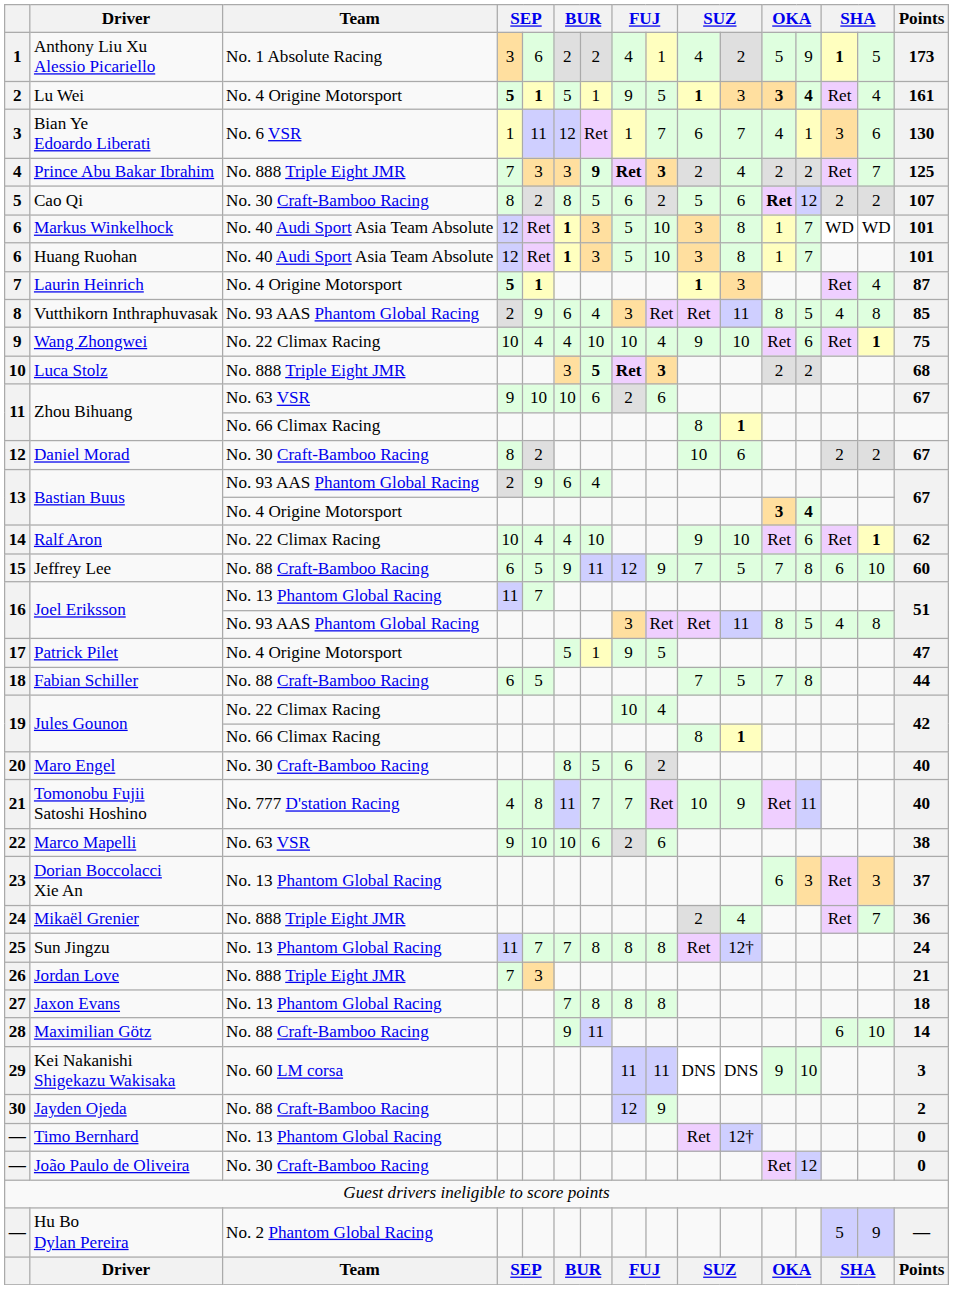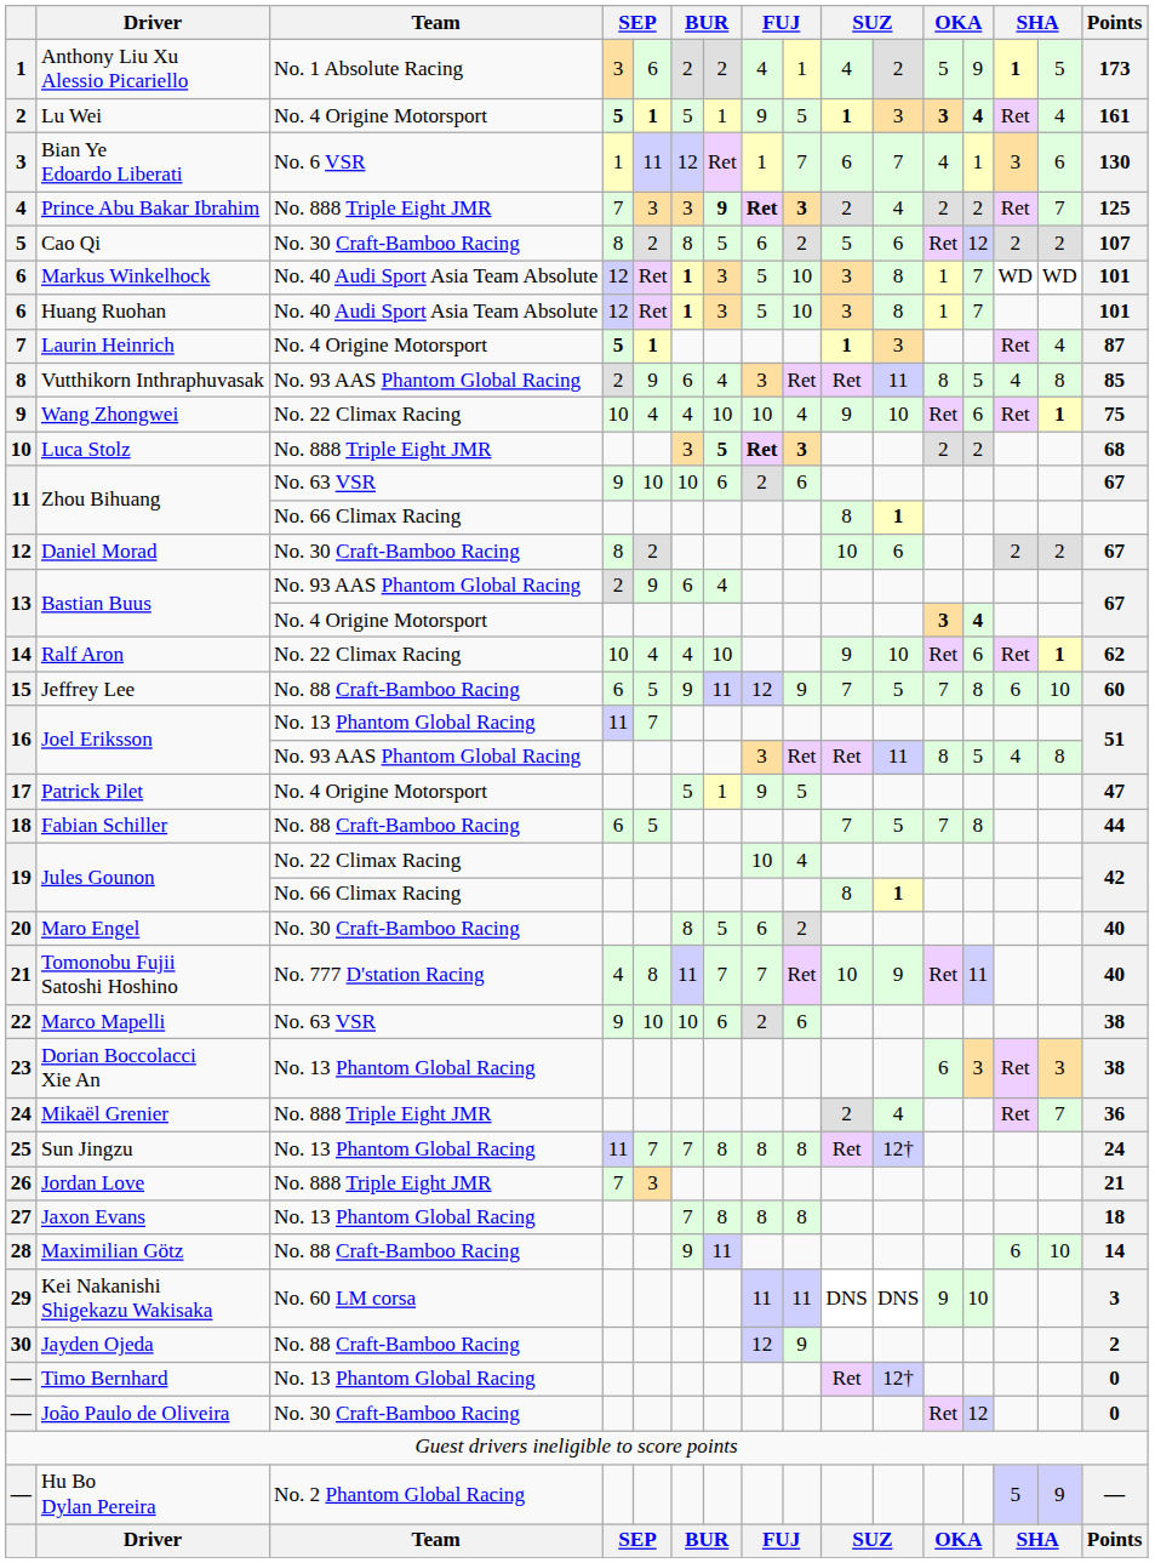 <table class="wikitable" style="font-size: 85%; text-align:center;">
 <tr>
 <th></th>
 <th>Driver</th>
 <th>Team</th>
 <th colspan="2"><a href='#'>SEP</a><br></th>
 <th colspan="2"><a href='#'>BUR</a><br></th>
 <th colspan="2"><a href='#'>FUJ</a><br></th>
 <th colspan="2"><a href='#'>SUZ</a><br></th>
 <th colspan="2"><a href='#'>OKA</a><br></th>
 <th colspan="2"><a href='#'>SHA</a><br></th>
 <th>Points</th>
 </tr>
 <tr>
 <th>1</th>
 <td align="left"> Anthony Liu Xu<br> <a href='#'>Alessio Picariello</a></td>
 <td align="left"> No. 1 Absolute Racing</td>
 <td style="background:#FFDF9F;">3</td>
 <td style="background:#DFFFDF;">6</td>
 <td style="background:#DFDFDF;">2</td>
 <td style="background:#DFDFDF;">2</td>
 <td style="background:#DFFFDF;">4</td>
 <td style="background:#FFFFBF;">1</td>
 <td style="background:#DFFFDF;">4</td>
 <td style="background:#DFDFDF;">2</td>
 <td style="background:#DFFFDF;">5</td>
 <td style="background:#DFFFDF;">9</td>
 <td style="background:#FFFFBF;"><strong>1</strong></td>
 <td style="background:#DFFFDF;">5</td>
 <th>173</th>
 </tr>
 <tr>
 <th>2</th>
 <td align="left"> Lu Wei</td>
 <td align="left"> No. 4 Origine Motorsport</td>
 <td style="background:#DFFFDF;"><strong>5</strong></td>
 <td style="background:#FFFFBF;"><strong>1</strong></td>
 <td style="background:#DFFFDF;">5</td>
 <td style="background:#FFFFBF;">1</td>
 <td style="background:#DFFFDF;">9</td>
 <td style="background:#DFFFDF;">5</td>
 <td style="background:#FFFFBF;"><strong>1</strong></td>
 <td style="background:#FFDF9F;">3</td>
 <td style="background:#FFDF9F;"><strong>3</strong></td>
 <td style="background:#DFFFDF;"><strong>4</strong></td>
 <td style="background:#EFCFFF;">Ret</td>
 <td style="background:#DFFFDF;">4</td>
 <th>161</th>
 </tr>
 <tr>
 <th>3</th>
 <td align="left"> Bian Ye<br> <a href='#'>Edoardo Liberati</a></td>
 <td align="left"> No. 6 <a href='#'>VSR</a></td>
 <td style="background:#FFFFBF;">1</td>
 <td style="background:#CFCFFF;">11</td>
 <td style="background:#CFCFFF;">12</td>
 <td style="background:#EFCFFF;">Ret</td>
 <td style="background:#FFFFBF;">1</td>
 <td style="background:#DFFFDF;">7</td>
 <td style="background:#DFFFDF;">6</td>
 <td style="background:#DFFFDF;">7</td>
 <td style="background:#DFFFDF;">4</td>
 <td style="background:#FFFFBF;">1</td>
 <td style="background:#FFDF9F;">3</td>
 <td style="background:#DFFFDF;">6</td>
 <th>130</th>
 </tr>
 <tr>
 <th>4</th>
 <td align="left"> <a href='#'>Prince Abu Bakar Ibrahim</a></td>
 <td align="left"> No. 888 <a href='#'>Triple Eight JMR</a></td>
 <td style="background:#DFFFDF;">7</td>
 <td style="background:#FFDF9F;">3</td>
 <td style="background:#FFDF9F;">3</td>
 <td style="background:#DFFFDF;"><strong>9</strong></td>
 <td style="background:#EFCFFF;"><strong>Ret</strong></td>
 <td style="background:#FFDF9F;"><strong>3</strong></td>
 <td style="background:#DFDFDF;">2</td>
 <td style="background:#DFFFDF;">4</td>
 <td style="background:#DFDFDF;">2</td>
 <td style="background:#DFDFDF;">2</td>
 <td style="background:#EFCFFF;">Ret</td>
 <td style="background:#DFFFDF;">7</td>
 <th>125</th>
 </tr>
 <tr>
 <th>5</th>
 <td align="left"> Cao Qi</td>
 <td align="left"> No. 30 <a href='#'>Craft-Bamboo Racing</a></td>
 <td style="background:#DFFFDF;">8</td>
 <td style="background:#DFDFDF;">2</td>
 <td style="background:#DFFFDF;">8</td>
 <td style="background:#DFFFDF;">5</td>
 <td style="background:#DFFFDF;">6</td>
 <td style="background:#DFDFDF;">2</td>
 <td style="background:#DFFFDF;">5</td>
 <td style="background:#DFFFDF;">6</td>
-<td style="background:#EFCFFF;"><strong>Ret</strong></td>
+<td style="background:#EFCFFF;">Ret</td>
 <td style="background:#CFCFFF;">12</td>
 <td style="background:#DFDFDF;">2</td>
 <td style="background:#DFDFDF;">2</td>
 <th>107</th>
 </tr>
 <tr>
 <th>6</th>
 <td align="left"> <a href='#'>Markus Winkelhock</a></td>
 <td align="left"> No. 40 <a href='#'>Audi Sport</a> Asia Team Absolute</td>
 <td style="background:#CFCFFF;">12</td>
 <td style="background:#EFCFFF;">Ret</td>
 <td style="background:#FFFFBF;"><strong>1</strong></td>
 <td style="background:#FFDF9F;">3</td>
 <td style="background:#DFFFDF;">5</td>
 <td style="background:#DFFFDF;">10</td>
 <td style="background:#FFDF9F;">3</td>
 <td style="background:#DFFFDF;">8</td>
 <td style="background:#FFFFBF;">1</td>
 <td style="background:#DFFFDF;">7</td>
 <td style="background:#FFFFFF;">WD</td>
 <td style="background:#FFFFFF;">WD</td>
 <th>101</th>
 </tr>
 <tr>
 <th>6</th>
 <td align="left"> Huang Ruohan</td>
 <td align="left"> No. 40 <a href='#'>Audi Sport</a> Asia Team Absolute</td>
 <td style="background:#CFCFFF;">12</td>
 <td style="background:#EFCFFF;">Ret</td>
 <td style="background:#FFFFBF;"><strong>1</strong></td>
 <td style="background:#FFDF9F;">3</td>
 <td style="background:#DFFFDF;">5</td>
 <td style="background:#DFFFDF;">10</td>
 <td style="background:#FFDF9F;">3</td>
 <td style="background:#DFFFDF;">8</td>
 <td style="background:#FFFFBF;">1</td>
 <td style="background:#DFFFDF;">7</td>
 <td></td>
 <td></td>
 <th>101</th>
 </tr>
 <tr>
 <th>7</th>
 <td align="left"> <a href='#'>Laurin Heinrich</a></td>
 <td align="left"> No. 4 Origine Motorsport</td>
 <td style="background:#DFFFDF;"><strong>5</strong></td>
 <td style="background:#FFFFBF;"><strong>1</strong></td>
 <td></td>
 <td></td>
 <td></td>
 <td></td>
 <td style="background:#FFFFBF;"><strong>1</strong></td>
 <td style="background:#FFDF9F;">3</td>
 <td></td>
 <td></td>
 <td style="background:#EFCFFF;">Ret</td>
 <td style="background:#DFFFDF;">4</td>
 <th>87</th>
 </tr>
 <tr>
 <th>8</th>
 <td align="left"> Vutthikorn Inthraphuvasak</td>
 <td align="left"> No. 93 AAS <a href='#'>Phantom Global Racing</a></td>
 <td style="background:#DFDFDF;">2</td>
 <td style="background:#DFFFDF;">9</td>
 <td style="background:#DFFFDF;">6</td>
 <td style="background:#DFFFDF;">4</td>
 <td style="background:#FFDF9F;">3</td>
 <td style="background:#EFCFFF;">Ret</td>
 <td style="background:#EFCFFF;">Ret</td>
 <td style="background:#CFCFFF;">11</td>
 <td style="background:#DFFFDF;">8</td>
 <td style="background:#DFFFDF;">5</td>
 <td style="background:#DFFFDF;">4</td>
 <td style="background:#DFFFDF;">8</td>
 <th>85</th>
 </tr>
 <tr>
 <th>9</th>
 <td align="left"> <a href='#'>Wang Zhongwei</a></td>
 <td align="left"> No. 22 Climax Racing</td>
 <td style="background:#DFFFDF;">10</td>
 <td style="background:#DFFFDF;">4</td>
 <td style="background:#DFFFDF;">4</td>
 <td style="background:#DFFFDF;">10</td>
 <td style="background:#DFFFDF;">10</td>
 <td style="background:#DFFFDF;">4</td>
 <td style="background:#DFFFDF;">9</td>
 <td style="background:#DFFFDF;">10</td>
 <td style="background:#EFCFFF;">Ret</td>
 <td style="background:#DFFFDF;">6</td>
 <td style="background:#EFCFFF;">Ret</td>
 <td style="background:#FFFFBF;"><strong>1</strong></td>
 <th>75</th>
 </tr>
 <tr>
 <th>10</th>
 <td align="left"> <a href='#'>Luca Stolz</a></td>
 <td align="left"> No. 888 <a href='#'>Triple Eight JMR</a></td>
 <td></td>
 <td></td>
 <td style="background:#FFDF9F;">3</td>
 <td style="background:#DFFFDF;"><strong>5</strong></td>
 <td style="background:#EFCFFF;"><strong>Ret</strong></td>
 <td style="background:#FFDF9F;"><strong>3</strong></td>
 <td></td>
 <td></td>
 <td style="background:#DFDFDF;">2</td>
 <td style="background:#DFDFDF;">2</td>
 <td></td>
 <td></td>
 <th>68</th>
 </tr>
 <tr>
 <th rowspan=2>11</th>
 <td align="left" rowspan=2> Zhou Bihuang</td>
 <td align="left"> No. 63 <a href='#'>VSR</a></td>
 <td style="background:#DFFFDF;">9</td>
 <td style="background:#DFFFDF;">10</td>
 <td style="background:#DFFFDF;">10</td>
 <td style="background:#DFFFDF;">6</td>
 <td style="background:#DFDFDF;">2</td>
 <td style="background:#DFFFDF;">6</td>
 <td></td>
 <td></td>
 <td></td>
 <td></td>
 <td></td>
 <td></td>
 <th>67</th>
 </tr>
 <tr>
 <td align="left"> No. 66 Climax Racing</td>
 <td></td>
 <td></td>
 <td></td>
 <td></td>
 <td></td>
 <td></td>
 <td style="background:#DFFFDF;">8</td>
 <td style="background:#FFFFBF;"><strong>1</strong></td>
 <td></td>
 <td></td>
 <td></td>
 <td></td>
 </tr>
 <tr>
 <th>12</th>
 <td align="left"> <a href='#'>Daniel Morad</a></td>
 <td align="left"> No. 30 <a href='#'>Craft-Bamboo Racing</a></td>
 <td style="background:#DFFFDF;">8</td>
 <td style="background:#DFDFDF;">2</td>
 <td></td>
 <td></td>
 <td></td>
 <td></td>
 <td style="background:#DFFFDF;">10</td>
 <td style="background:#DFFFDF;">6</td>
 <td></td>
 <td></td>
 <td style="background:#DFDFDF;">2</td>
 <td style="background:#DFDFDF;">2</td>
 <th>67</th>
 </tr>
 <tr>
 <th rowspan=2>13</th>
 <td align="left" rowspan=2> <a href='#'>Bastian Buus</a></td>
 <td align="left"> No. 93 AAS <a href='#'>Phantom Global Racing</a></td>
 <td style="background:#DFDFDF;">2</td>
 <td style="background:#DFFFDF;">9</td>
 <td style="background:#DFFFDF;">6</td>
 <td style="background:#DFFFDF;">4</td>
 <td></td>
 <td></td>
 <td></td>
 <td></td>
 <td></td>
 <td></td>
 <td></td>
 <td></td>
 <th rowspan=2>67</th>
 </tr>
 <tr>
 <td align="left"> No. 4 Origine Motorsport</td>
 <td></td>
 <td></td>
 <td></td>
 <td></td>
 <td></td>
 <td></td>
 <td></td>
 <td></td>
 <td style="background:#FFDF9F;"><strong>3</strong></td>
 <td style="background:#DFFFDF;"><strong>4</strong></td>
 <td></td>
 <td></td>
 </tr>
 <tr>
 <th>14</th>
 <td align="left"> <a href='#'>Ralf Aron</a></td>
 <td align="left"> No. 22 Climax Racing</td>
 <td style="background:#DFFFDF;">10</td>
 <td style="background:#DFFFDF;">4</td>
 <td style="background:#DFFFDF;">4</td>
 <td style="background:#DFFFDF;">10</td>
 <td></td>
 <td></td>
 <td style="background:#DFFFDF;">9</td>
 <td style="background:#DFFFDF;">10</td>
 <td style="background:#EFCFFF;">Ret</td>
 <td style="background:#DFFFDF;">6</td>
 <td style="background:#EFCFFF;">Ret</td>
 <td style="background:#FFFFBF;"><strong>1</strong></td>
 <th>62</th>
 </tr>
 <tr>
 <th>15</th>
 <td align="left"> Jeffrey Lee</td>
 <td align="left"> No. 88 <a href='#'>Craft-Bamboo Racing</a></td>
 <td style="background:#DFFFDF;">6</td>
 <td style="background:#DFFFDF;">5</td>
 <td style="background:#DFFFDF;">9</td>
 <td style="background:#CFCFFF;">11</td>
 <td style="background:#CFCFFF;">12</td>
 <td style="background:#DFFFDF;">9</td>
 <td style="background:#DFFFDF;">7</td>
 <td style="background:#DFFFDF;">5</td>
 <td style="background:#DFFFDF;">7</td>
 <td style="background:#DFFFDF;">8</td>
 <td style="background:#DFFFDF;">6</td>
 <td style="background:#DFFFDF;">10</td>
 <th>60</th>
 </tr>
 <tr>
 <th rowspan=2>16</th>
 <td align="left" rowspan=2> <a href='#'>Joel Eriksson</a></td>
 <td align="left"> No. 13 <a href='#'>Phantom Global Racing</a></td>
 <td style="background:#CFCFFF;">11</td>
 <td style="background:#DFFFDF;">7</td>
 <td></td>
 <td></td>
 <td></td>
 <td></td>
 <td></td>
 <td></td>
 <td></td>
 <td></td>
 <td></td>
 <td></td>
 <th rowspan=2>51</th>
 </tr>
 <tr>
 <td align="left"> No. 93 AAS <a href='#'>Phantom Global Racing</a></td>
 <td></td>
 <td></td>
 <td></td>
 <td></td>
 <td style="background:#FFDF9F;">3</td>
 <td style="background:#EFCFFF;">Ret</td>
 <td style="background:#EFCFFF;">Ret</td>
 <td style="background:#CFCFFF;">11</td>
 <td style="background:#DFFFDF;">8</td>
 <td style="background:#DFFFDF;">5</td>
 <td style="background:#DFFFDF;">4</td>
 <td style="background:#DFFFDF;">8</td>
 </tr>
 <tr>
 <th>17</th>
 <td align="left"> <a href='#'>Patrick Pilet</a></td>
 <td align="left"> No. 4 Origine Motorsport</td>
 <td></td>
 <td></td>
 <td style="background:#DFFFDF;">5</td>
 <td style="background:#FFFFBF;">1</td>
 <td style="background:#DFFFDF;">9</td>
 <td style="background:#DFFFDF;">5</td>
 <td></td>
 <td></td>
 <td></td>
 <td></td>
 <td></td>
 <td></td>
 <th>47</th>
 </tr>
 <tr>
 <th>18</th>
 <td align="left"> <a href='#'>Fabian Schiller</a></td>
 <td align="left"> No. 88 <a href='#'>Craft-Bamboo Racing</a></td>
 <td style="background:#DFFFDF;">6</td>
 <td style="background:#DFFFDF;">5</td>
 <td></td>
 <td></td>
 <td></td>
 <td></td>
 <td style="background:#DFFFDF;">7</td>
 <td style="background:#DFFFDF;">5</td>
 <td style="background:#DFFFDF;">7</td>
 <td style="background:#DFFFDF;">8</td>
 <td></td>
 <td></td>
 <th>44</th>
 </tr>
 <tr>
 <th rowspan=2>19</th>
 <td align="left" rowspan=2> <a href='#'>Jules Gounon</a></td>
 <td align="left"> No. 22 Climax Racing</td>
 <td></td>
 <td></td>
 <td></td>
 <td></td>
 <td style="background:#DFFFDF;">10</td>
 <td style="background:#DFFFDF;">4</td>
 <td></td>
 <td></td>
 <td></td>
 <td></td>
 <td></td>
 <td></td>
 <th rowspan=2>42</th>
 </tr>
 <tr>
 <td align="left"> No. 66 Climax Racing</td>
 <td></td>
 <td></td>
 <td></td>
 <td></td>
 <td></td>
 <td></td>
 <td style="background:#DFFFDF;">8</td>
 <td style="background:#FFFFBF;"><strong>1</strong></td>
 <td></td>
 <td></td>
 <td></td>
 <td></td>
 </tr>
 <tr>
 <th>20</th>
 <td align="left"> <a href='#'>Maro Engel</a></td>
 <td align="left"> No. 30 <a href='#'>Craft-Bamboo Racing</a></td>
 <td></td>
 <td></td>
 <td style="background:#DFFFDF;">8</td>
 <td style="background:#DFFFDF;">5</td>
 <td style="background:#DFFFDF;">6</td>
 <td style="background:#DFDFDF;">2</td>
 <td></td>
 <td></td>
 <td></td>
 <td></td>
 <td></td>
 <td></td>
 <th>40</th>
 </tr>
 <tr>
 <th>21</th>
 <td align="left"> <a href='#'>Tomonobu Fujii</a><br> Satoshi Hoshino</td>
 <td align="left"> No. 777 <a href='#'>D'station Racing</a></td>
 <td style="background:#DFFFDF;">4</td>
 <td style="background:#DFFFDF;">8</td>
 <td style="background:#CFCFFF;">11</td>
 <td style="background:#DFFFDF;">7</td>
 <td style="background:#DFFFDF;">7</td>
 <td style="background:#EFCFFF;">Ret</td>
 <td style="background:#DFFFDF;">10</td>
 <td style="background:#DFFFDF;">9</td>
 <td style="background:#EFCFFF;">Ret</td>
 <td style="background:#CFCFFF;">11</td>
 <td></td>
 <td></td>
 <th>40</th>
 </tr>
 <tr>
 <th>22</th>
 <td align="left"> <a href='#'>Marco Mapelli</a></td>
 <td align="left"> No. 63 <a href='#'>VSR</a></td>
 <td style="background:#DFFFDF;">9</td>
 <td style="background:#DFFFDF;">10</td>
 <td style="background:#DFFFDF;">10</td>
 <td style="background:#DFFFDF;">6</td>
 <td style="background:#DFDFDF;">2</td>
 <td style="background:#DFFFDF;">6</td>
 <td></td>
 <td></td>
 <td></td>
 <td></td>
 <td></td>
 <td></td>
 <th>38</th>
 </tr>
 <tr>
 <th>23</th>
 <td align="left"> <a href='#'>Dorian Boccolacci</a><br> Xie An</td>
 <td align="left"> No. 13 <a href='#'>Phantom Global Racing</a></td>
 <td></td>
 <td></td>
 <td></td>
 <td></td>
 <td></td>
 <td></td>
 <td></td>
 <td></td>
 <td style="background:#DFFFDF;">6</td>
 <td style="background:#FFDF9F;">3</td>
 <td style="background:#EFCFFF;">Ret</td>
 <td style="background:#FFDF9F;">3</td>
-<th>37</th>
+<th>38</th>
 </tr>
 <tr>
 <th>24</th>
 <td align="left"> <a href='#'>Mikaël Grenier</a></td>
 <td align="left"> No. 888 <a href='#'>Triple Eight JMR</a></td>
 <td></td>
 <td></td>
 <td></td>
 <td></td>
 <td></td>
 <td></td>
 <td style="background:#DFDFDF;">2</td>
 <td style="background:#DFFFDF;">4</td>
 <td></td>
 <td></td>
 <td style="background:#EFCFFF;">Ret</td>
 <td style="background:#DFFFDF;">7</td>
 <th>36</th>
 </tr>
 <tr>
 <th>25</th>
 <td align="left"> Sun Jingzu</td>
 <td align="left"> No. 13 <a href='#'>Phantom Global Racing</a></td>
 <td style="background:#CFCFFF;">11</td>
 <td style="background:#DFFFDF;">7</td>
 <td style="background:#DFFFDF;">7</td>
 <td style="background:#DFFFDF;">8</td>
 <td style="background:#DFFFDF;">8</td>
 <td style="background:#DFFFDF;">8</td>
 <td style="background:#EFCFFF;">Ret</td>
 <td style="background:#CFCFFF;">12†</td>
 <td></td>
 <td></td>
 <td></td>
 <td></td>
 <th>24</th>
 </tr>
 <tr>
 <th>26</th>
 <td align="left"> <a href='#'>Jordan Love</a></td>
 <td align="left"> No. 888 <a href='#'>Triple Eight JMR</a></td>
 <td style="background:#DFFFDF;">7</td>
 <td style="background:#FFDF9F;">3</td>
 <td></td>
 <td></td>
 <td></td>
 <td></td>
 <td></td>
 <td></td>
 <td></td>
 <td></td>
 <td></td>
 <td></td>
 <th>21</th>
 </tr>
 <tr>
 <th>27</th>
 <td align="left"> <a href='#'>Jaxon Evans</a></td>
 <td align="left"> No. 13 <a href='#'>Phantom Global Racing</a></td>
 <td></td>
 <td></td>
 <td style="background:#DFFFDF;">7</td>
 <td style="background:#DFFFDF;">8</td>
 <td style="background:#DFFFDF;">8</td>
 <td style="background:#DFFFDF;">8</td>
 <td></td>
 <td></td>
 <td></td>
 <td></td>
 <td></td>
 <td></td>
 <th>18</th>
 </tr>
 <tr>
 <th>28</th>
 <td align="left"> <a href='#'>Maximilian Götz</a></td>
 <td align="left"> No. 88 <a href='#'>Craft-Bamboo Racing</a></td>
 <td></td>
 <td></td>
 <td style="background:#DFFFDF;">9</td>
 <td style="background:#CFCFFF;">11</td>
 <td></td>
 <td></td>
 <td></td>
 <td></td>
 <td></td>
 <td></td>
 <td style="background:#DFFFDF;">6</td>
 <td style="background:#DFFFDF;">10</td>
 <th>14</th>
 </tr>
 <tr>
 <th>29</th>
 <td align="left"> Kei Nakanishi<br> <a href='#'>Shigekazu Wakisaka</a></td>
 <td align="left"> No. 60 <a href='#'>LM corsa</a></td>
 <td></td>
 <td></td>
 <td></td>
 <td></td>
 <td style="background:#CFCFFF;">11</td>
 <td style="background:#CFCFFF;">11</td>
 <td style="background:#FFFFFF;">DNS</td>
 <td style="background:#FFFFFF;">DNS</td>
 <td style="background:#DFFFDF;">9</td>
 <td style="background:#DFFFDF;">10</td>
 <td></td>
 <td></td>
 <th>3</th>
 </tr>
 <tr>
 <th>30</th>
 <td align="left"> <a href='#'>Jayden Ojeda</a></td>
 <td align="left"> No. 88 <a href='#'>Craft-Bamboo Racing</a></td>
 <td></td>
 <td></td>
 <td></td>
 <td></td>
 <td style="background:#CFCFFF;">12</td>
 <td style="background:#DFFFDF;">9</td>
 <td></td>
 <td></td>
 <td></td>
 <td></td>
 <td></td>
 <td></td>
 <th>2</th>
 </tr>
 <tr>
 <th>—</th>
 <td align="left"> <a href='#'>Timo Bernhard</a></td>
 <td align="left"> No. 13 <a href='#'>Phantom Global Racing</a></td>
 <td></td>
 <td></td>
 <td></td>
 <td></td>
 <td></td>
 <td></td>
 <td style="background:#EFCFFF;">Ret</td>
 <td style="background:#CFCFFF;">12†</td>
 <td></td>
 <td></td>
 <td></td>
 <td></td>
 <th>0</th>
 </tr>
 <tr>
 <th>—</th>
 <td align="left"> <a href='#'>João Paulo de Oliveira</a></td>
 <td align="left"> No. 30 <a href='#'>Craft-Bamboo Racing</a></td>
 <td></td>
 <td></td>
 <td></td>
 <td></td>
 <td></td>
 <td></td>
 <td></td>
 <td></td>
 <td style="background:#EFCFFF;">Ret</td>
 <td style="background:#CFCFFF;">12</td>
 <td></td>
 <td></td>
 <th>0</th>
 </tr>
 <tr>
 <td colspan="18"><em>Guest drivers ineligible to score points</em></td>
 </tr>
 <tr>
 <th>—</th>
 <td align="left"> Hu Bo<br> <a href='#'>Dylan Pereira</a></td>
 <td align="left"> No. 2 <a href='#'>Phantom Global Racing</a></td>
 <td></td>
 <td></td>
 <td></td>
 <td></td>
 <td></td>
 <td></td>
 <td></td>
 <td></td>
 <td></td>
 <td></td>
 <td style="background:#CFCFFF;">5</td>
 <td style="background:#CFCFFF;">9</td>
 <th>—</th>
 </tr>
 <tr>
 <th></th>
 <th>Driver</th>
 <th>Team</th>
 <th colspan="2"><a href='#'>SEP</a><br></th>
 <th colspan="2"><a href='#'>BUR</a><br></th>
 <th colspan="2"><a href='#'>FUJ</a><br></th>
 <th colspan="2"><a href='#'>SUZ</a><br></th>
 <th colspan="2"><a href='#'>OKA</a><br></th>
 <th colspan="2"><a href='#'>SHA</a><br></th>
 <th>Points</th>
 </tr>
 </table>
